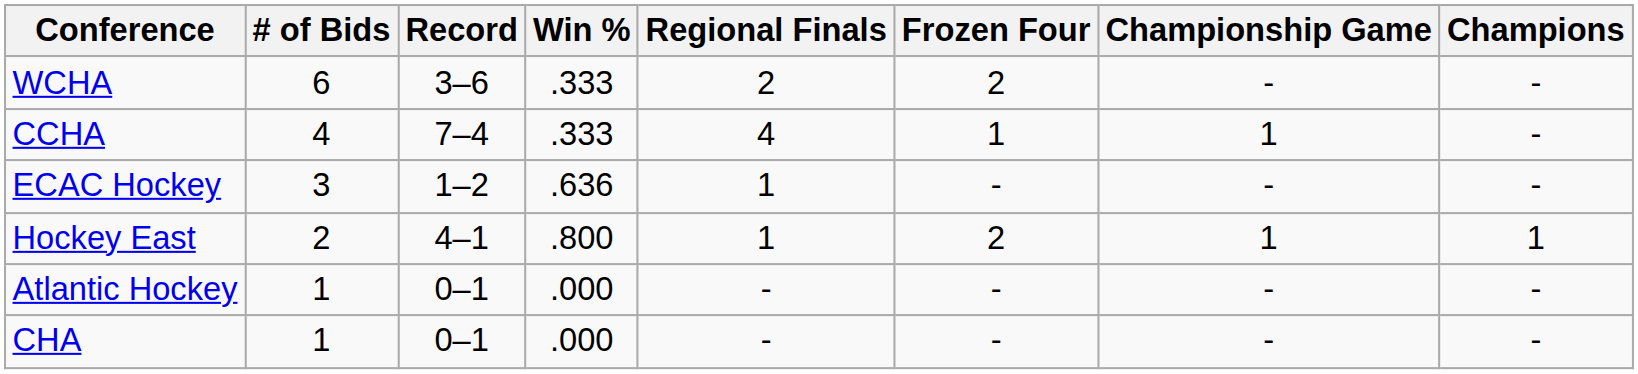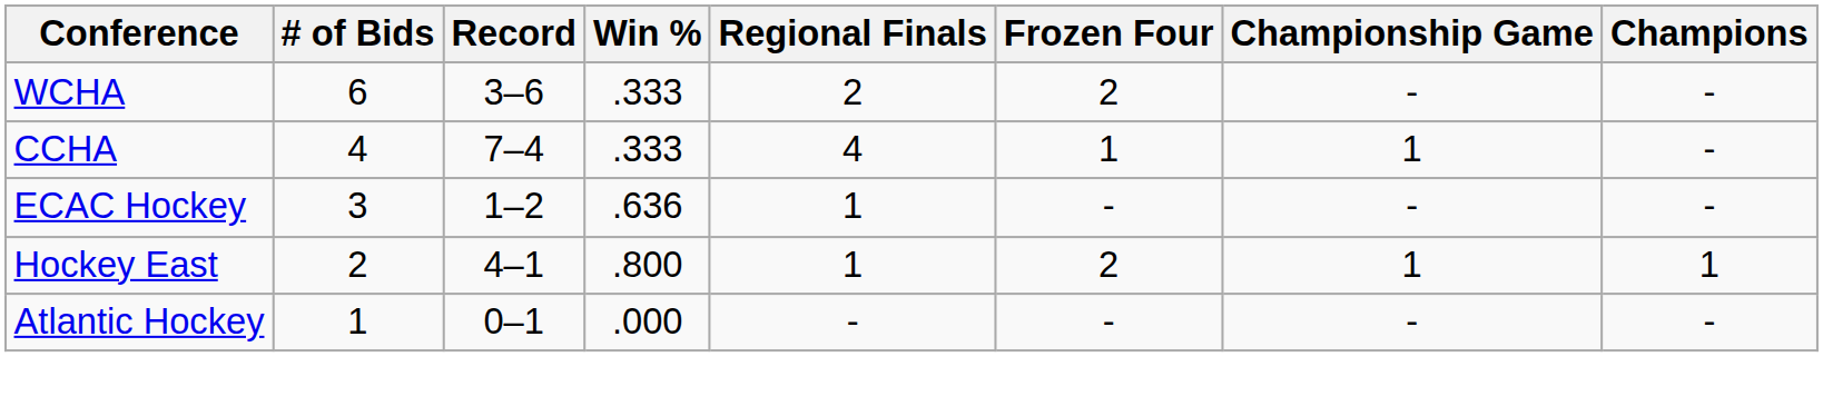 <table class="wikitable sortable">
 <tr>
 <th>Conference</th>
 <th># of Bids</th>
 <th>Record</th>
 <th>Win %</th>
 <th>Regional Finals</th>
 <th>Frozen Four</th>
 <th>Championship Game</th>
 <th>Champions</th>
 </tr>
 <tr align="center">
 <td align="left"><a href='#'>WCHA</a></td>
 <td>6</td>
 <td>3–6</td>
 <td>.333</td>
 <td>2</td>
 <td>2</td>
 <td>-</td>
 <td>-</td>
 </tr>
 <tr align="center">
 <td align="left"><a href='#'>CCHA</a></td>
 <td>4</td>
 <td>7–4</td>
 <td>.333</td>
 <td>4</td>
 <td>1</td>
 <td>1</td>
 <td>-</td>
 </tr>
 <tr align="center">
 <td align="left"><a href='#'>ECAC Hockey</a></td>
 <td>3</td>
 <td>1–2</td>
 <td>.636</td>
 <td>1</td>
 <td>-</td>
 <td>-</td>
 <td>-</td>
 </tr>
 <tr align="center">
 <td align="left"><a href='#'>Hockey East</a></td>
 <td>2</td>
 <td>4–1</td>
 <td>.800</td>
 <td>1</td>
 <td>2</td>
 <td>1</td>
 <td>1</td>
 </tr>
 <tr align="center">
 <td align="left"><a href='#'>Atlantic Hockey</a></td>
 <td>1</td>
 <td>0–1</td>
 <td>.000</td>
 <td>-</td>
 <td>-</td>
 <td>-</td>
 <td>-</td>
 </tr>
-<tr align="center">
-<td align="left"><a href='#'>CHA</a></td>
-<td>1</td>
-<td>0–1</td>
-<td>.000</td>
-<td>-</td>
-<td>-</td>
-<td>-</td>
-<td>-</td>
-</tr>
 </table>
